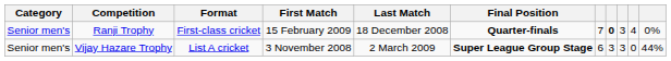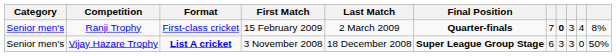 <table class="wikitable sortable" style="text-align: center;">
 <tr>
 <th class="unsortable">Category</th>
 <th>Competition</th>
 <th>Format</th>
 <th>First Match</th>
 <th>Last Match</th>
 <th>Final Position</th>
 <th></th>
 <th></th>
 <th></th>
 <th></th>
 <th></th>
 </tr>
 <tr>
 <td><a href='#'>Senior men's</a></td>
 <td><a href='#'>Ranji Trophy</a></td>
 <td><a href='#'>First-class cricket</a></td>
 <td>15 February 2009</td>
-<td>18 December 2008</td>
+<td>2 March 2009</td>
 <td><strong>Quarter-finals</strong></td>
 <td>7</td>
 <td><strong>0</strong></td>
 <td>3</td>
 <td>4</td>
-<td>0%</td>
+<td>8%</td>
 </tr>
 <tr>
 <td>Senior men's</td>
 <td><a href='#'>Vijay Hazare Trophy</a></td>
-<td><a href='#'>List A cricket</a></td>
+<td><strong><a href='#'>List A cricket</a></strong></td>
 <td>3 November 2008</td>
-<td>2 March 2009</td>
+<td>18 December 2008</td>
 <td><strong>Super League Group Stage</strong></td>
 <td>6</td>
 <td>3</td>
 <td>3</td>
 <td>0</td>
-<td>44%</td>
+<td>50%</td>
 </tr>
 </table>
